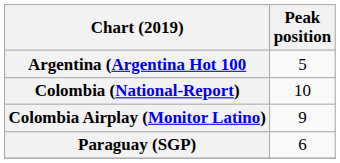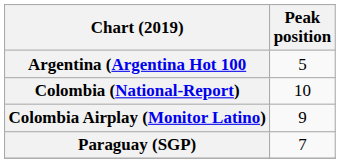 <table class="wikitable sortable plainrowheaders" style="text-align:center">
 <tr>
 <th scope="col">Chart (2019)</th>
 <th scope="col">Peak<br>position</th>
 </tr>
 <tr>
 <th scope="row">Argentina (<a href='#'>Argentina Hot 100</a></th>
 <td>5</td>
 </tr>
 <tr>
 <th scope="row">Colombia (<a href='#'>National-Report</a>)</th>
 <td>10</td>
 </tr>
 <tr>
 <th scope="row">Colombia Airplay (<a href='#'>Monitor Latino</a>)</th>
 <td>9</td>
 </tr>
 <tr>
 <th scope="row">Paraguay (SGP)</th>
-<td>6</td>
+<td>7</td>
 </tr>
 <tr>
 </tr>
 <tr>
 </tr>
 <tr>
 </tr>
 <tr>
 </tr>
 <tr>
 </tr>
 <tr>
 </tr>
 <tr>
 </tr>
 </table>
